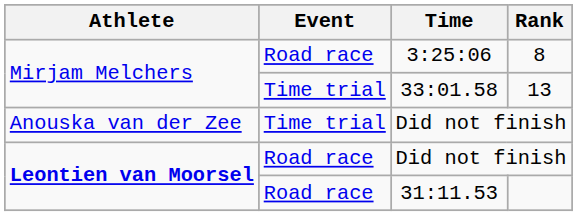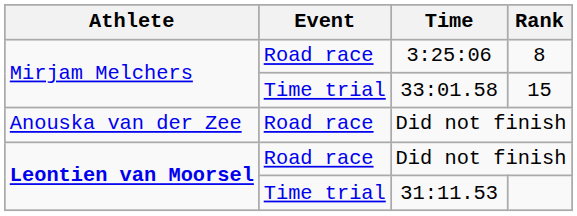 <table class=wikitable style="font-size:90%">
 <tr>
 <th>Athlete</th>
 <th>Event</th>
 <th>Time</th>
 <th>Rank</th>
 </tr>
 <tr align=center>
 <td align=left rowspan=2><a href='#'>Mirjam Melchers</a></td>
 <td align=left><a href='#'>Road race</a></td>
 <td>3:25:06</td>
 <td>8</td>
 </tr>
 <tr align=center>
 <td align=left><a href='#'>Time trial</a></td>
 <td>33:01.58</td>
-<td>13</td>
+<td>15</td>
 </tr>
 <tr align=center>
 <td align=left><a href='#'>Anouska van der Zee</a></td>
-<td align=left><a href='#'>Time trial</a></td>
+<td align=left><a href='#'>Road race</a></td>
 <td colspan=2>Did not finish</td>
 </tr>
 <tr align=center>
 <td align=left rowspan=2><strong><a href='#'>Leontien van Moorsel</a></strong></td>
 <td align=left><a href='#'>Road race</a></td>
 <td colspan=2>Did not finish</td>
 </tr>
 <tr align=center>
-<td align=left><a href='#'>Road race</a></td>
+<td align=left><a href='#'>Time trial</a></td>
 <td>31:11.53</td>
 <td></td>
 </tr>
 </table>
